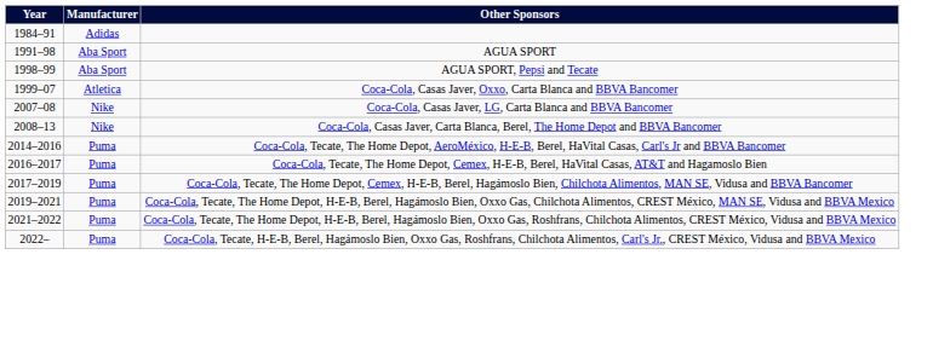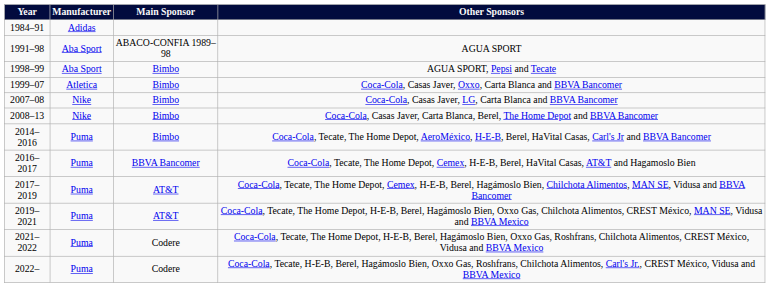 <table class="wikitable" style="text-align: center">
 <tr>
 <th style="color:#f9f9f9; background:#020B3E;">Year</th>
 <th style="color:#f9f9f9; background:#020B3E;">Manufacturer</th>
+<th style="color:#f9f9f9; background:#020B3E;">Main Sponsor</th>
 <th style="color:#f9f9f9; background:#020B3E;">Other Sponsors</th>
 </tr>
 <tr>
 <td>1984–91</td>
 <td><a href='#'>Adidas</a></td>
 <td></td>
+<td></td>
 </tr>
 <tr>
 <td>1991–98</td>
 <td><a href='#'>Aba Sport</a></td>
+<td>ABACO-CONFIA 1989–98</td>
 <td>AGUA SPORT</td>
 </tr>
 <tr>
 <td>1998–99</td>
 <td><a href='#'>Aba Sport</a></td>
+<td><a href='#'>Bimbo</a></td>
 <td>AGUA SPORT, <a href='#'>Pepsi</a> and <a href='#'>Tecate</a></td>
 </tr>
 <tr>
 <td>1999–07</td>
 <td><a href='#'>Atletica</a></td>
+<td><a href='#'>Bimbo</a></td>
 <td><a href='#'>Coca-Cola</a>, Casas Javer, <a href='#'>Oxxo</a>, Carta Blanca and <a href='#'>BBVA Bancomer</a></td>
 </tr>
 <tr>
 <td>2007–08</td>
 <td><a href='#'>Nike</a></td>
+<td><a href='#'>Bimbo</a></td>
 <td><a href='#'>Coca-Cola</a>, Casas Javer, <a href='#'>LG</a>, Carta Blanca and <a href='#'>BBVA Bancomer</a></td>
 </tr>
 <tr>
 <td>2008–13</td>
 <td><a href='#'>Nike</a></td>
+<td><a href='#'>Bimbo</a></td>
 <td><a href='#'>Coca-Cola</a>, Casas Javer, Carta Blanca, Berel, <a href='#'>The Home Depot</a> and <a href='#'>BBVA Bancomer</a></td>
 </tr>
 <tr>
 <td>2014–2016</td>
 <td><a href='#'>Puma</a></td>
+<td><a href='#'>Bimbo</a></td>
 <td><a href='#'>Coca-Cola</a>, Tecate, The Home Depot, <a href='#'>AeroMéxico</a>, <a href='#'>H-E-B</a>, Berel, HaVital Casas, <a href='#'>Carl's Jr</a> and <a href='#'>BBVA Bancomer</a></td>
 </tr>
 <tr>
 <td>2016–2017</td>
 <td><a href='#'>Puma</a></td>
+<td><a href='#'>BBVA Bancomer</a></td>
 <td><a href='#'>Coca-Cola</a>, Tecate, The Home Depot, <a href='#'>Cemex</a>, H-E-B, Berel, HaVital Casas, <a href='#'>AT&T</a> and Hagamoslo Bien</td>
 </tr>
 <tr>
 <td>2017–2019</td>
 <td><a href='#'>Puma</a></td>
+<td><a href='#'>AT&T</a></td>
 <td><a href='#'>Coca-Cola</a>, Tecate, The Home Depot, <a href='#'>Cemex</a>, H-E-B, Berel, Hagámoslo Bien, <a href='#'>Chilchota Alimentos</a>, <a href='#'>MAN SE</a>, Vidusa and <a href='#'>BBVA Bancomer</a></td>
 </tr>
 <tr>
 <td>2019–2021</td>
 <td><a href='#'>Puma</a></td>
+<td><a href='#'>AT&T</a></td>
 <td><a href='#'>Coca-Cola</a>, Tecate, The Home Depot, H-E-B, Berel, Hagámoslo Bien, Oxxo Gas, Chilchota Alimentos, CREST México, <a href='#'>MAN SE</a>, Vidusa and <a href='#'>BBVA Mexico</a></td>
 </tr>
 <tr>
 <td>2021–2022</td>
 <td><a href='#'>Puma</a></td>
+<td>Codere</td>
 <td><a href='#'>Coca-Cola</a>, Tecate, The Home Depot, H-E-B, Berel, Hagámoslo Bien, Oxxo Gas, Roshfrans, Chilchota Alimentos, CREST México, Vidusa and <a href='#'>BBVA Mexico</a></td>
 </tr>
 <tr>
 <td>2022–</td>
 <td><a href='#'>Puma</a></td>
+<td>Codere</td>
 <td><a href='#'>Coca-Cola</a>, Tecate, H-E-B, Berel, Hagámoslo Bien, Oxxo Gas, Roshfrans, Chilchota Alimentos, <a href='#'>Carl's Jr.</a>, CREST México, Vidusa and <a href='#'>BBVA Mexico</a></td>
 </tr>
 </table>
